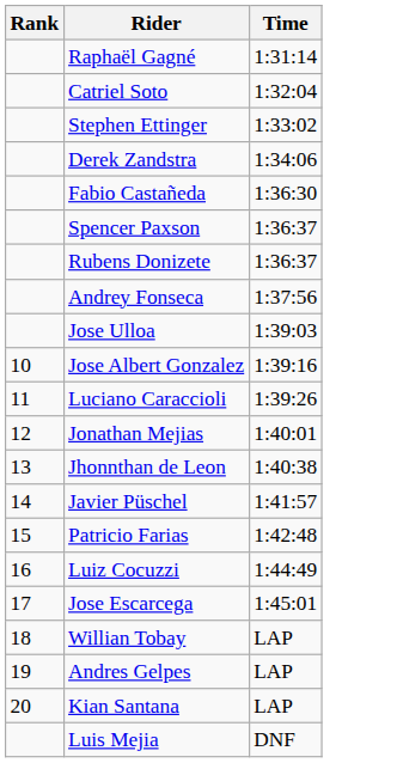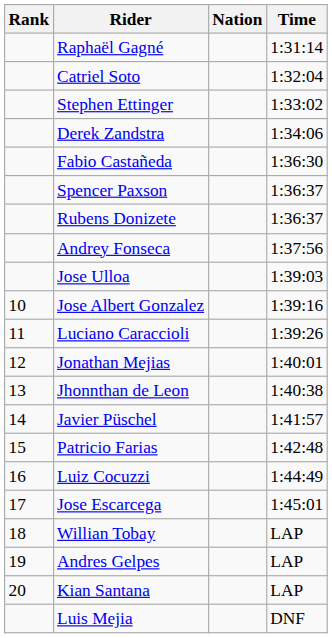 <table class="wikitable sortable" style="font-size:95%" style="width:35em;" style="text-align:center">
 <tr>
 <th>Rank</th>
 <th>Rider</th>
+<th>Nation</th>
 <th>Time</th>
 </tr>
 <tr>
 <td></td>
 <td align=left><a href='#'>Raphaël Gagné</a></td>
+<td align=left></td>
 <td>1:31:14</td>
 </tr>
 <tr>
 <td></td>
 <td align=left><a href='#'>Catriel Soto</a></td>
+<td align=left></td>
 <td>1:32:04</td>
 </tr>
 <tr>
 <td></td>
 <td align=left><a href='#'>Stephen Ettinger</a></td>
+<td align=left></td>
 <td>1:33:02</td>
 </tr>
 <tr>
 <td></td>
 <td align=left><a href='#'>Derek Zandstra</a></td>
+<td align=left></td>
 <td>1:34:06</td>
 </tr>
 <tr>
 <td></td>
 <td align=left><a href='#'>Fabio Castañeda</a></td>
+<td align=left></td>
 <td>1:36:30</td>
 </tr>
 <tr>
 <td></td>
 <td align=left><a href='#'>Spencer Paxson</a></td>
+<td align=left></td>
 <td>1:36:37</td>
 </tr>
 <tr>
 <td></td>
 <td align=left><a href='#'>Rubens Donizete</a></td>
+<td align=left></td>
 <td>1:36:37</td>
 </tr>
 <tr>
 <td></td>
 <td align=left><a href='#'>Andrey Fonseca</a></td>
+<td align=left></td>
 <td>1:37:56</td>
 </tr>
 <tr>
 <td></td>
 <td align=left><a href='#'>Jose Ulloa</a></td>
+<td align=left></td>
 <td>1:39:03</td>
 </tr>
 <tr>
 <td>10</td>
 <td align=left><a href='#'>Jose Albert Gonzalez</a></td>
+<td align=left></td>
 <td>1:39:16</td>
 </tr>
 <tr>
 <td>11</td>
 <td align=left><a href='#'>Luciano Caraccioli</a></td>
+<td align=left></td>
 <td>1:39:26</td>
 </tr>
 <tr>
 <td>12</td>
 <td align=left><a href='#'>Jonathan Mejias</a></td>
+<td align=left></td>
 <td>1:40:01</td>
 </tr>
 <tr>
 <td>13</td>
 <td align=left><a href='#'>Jhonnthan de Leon</a></td>
+<td align=left></td>
 <td>1:40:38</td>
 </tr>
 <tr>
 <td>14</td>
 <td align=left><a href='#'>Javier Püschel</a></td>
+<td align=left></td>
 <td>1:41:57</td>
 </tr>
 <tr>
 <td>15</td>
 <td align=left><a href='#'>Patricio Farias</a></td>
+<td align=left></td>
 <td>1:42:48</td>
 </tr>
 <tr>
 <td>16</td>
 <td align=left><a href='#'>Luiz Cocuzzi</a></td>
+<td align=left></td>
 <td>1:44:49</td>
 </tr>
 <tr>
 <td>17</td>
 <td align=left><a href='#'>Jose Escarcega</a></td>
+<td align=left></td>
 <td>1:45:01</td>
 </tr>
 <tr>
 <td>18</td>
 <td align=left><a href='#'>Willian Tobay</a></td>
+<td align=left></td>
 <td>LAP</td>
 </tr>
 <tr>
 <td>19</td>
 <td align=left><a href='#'>Andres Gelpes</a></td>
+<td align=left></td>
 <td>LAP</td>
 </tr>
 <tr>
 <td>20</td>
 <td align=left><a href='#'>Kian Santana</a></td>
+<td align=left></td>
 <td>LAP</td>
 </tr>
 <tr>
 <td></td>
 <td align=left><a href='#'>Luis Mejia</a></td>
+<td align=left></td>
 <td>DNF</td>
 </tr>
 </table>
